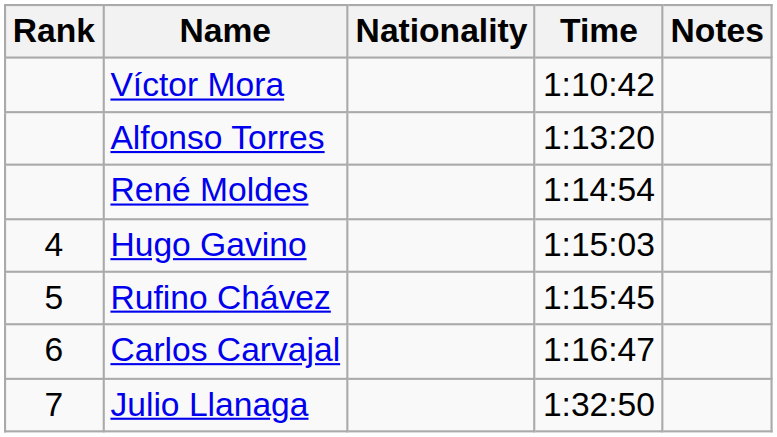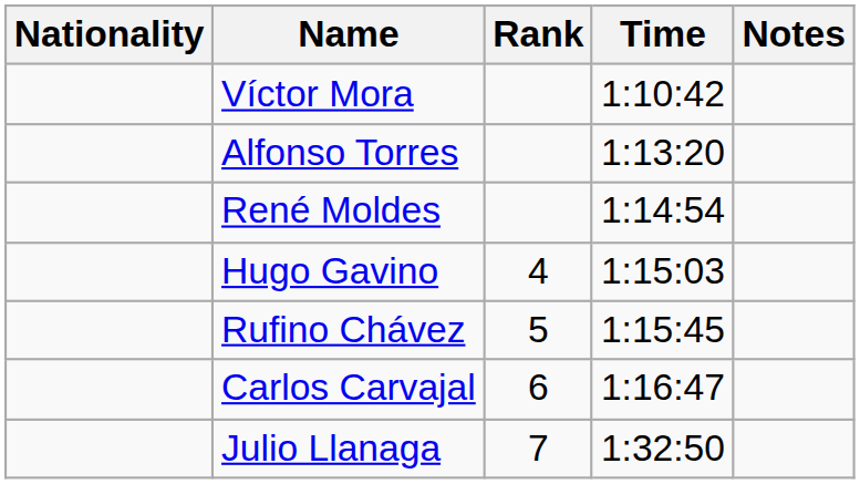 <table class="wikitable sortable" style="text-align:center">
 <tr>
+<th>Nationality</th>
+<th>Name</th>
 <th>Rank</th>
-<th>Name</th>
-<th>Nationality</th>
 <th>Time</th>
 <th>Notes</th>
 </tr>
 <tr>
+<td align=left></td>
+<td align=left><a href='#'>Víctor Mora</a></td>
 <td></td>
-<td align=left><a href='#'>Víctor Mora</a></td>
-<td align=left></td>
 <td>1:10:42</td>
 <td></td>
 </tr>
 <tr>
+<td align=left></td>
+<td align=left><a href='#'>Alfonso Torres</a></td>
 <td></td>
-<td align=left><a href='#'>Alfonso Torres</a></td>
-<td align=left></td>
 <td>1:13:20</td>
 <td></td>
 </tr>
 <tr>
+<td align=left></td>
+<td align=left><a href='#'>René Moldes</a></td>
 <td></td>
-<td align=left><a href='#'>René Moldes</a></td>
-<td align=left></td>
 <td>1:14:54</td>
 <td></td>
 </tr>
 <tr>
+<td align=left></td>
+<td align=left><a href='#'>Hugo Gavino</a></td>
 <td>4</td>
-<td align=left><a href='#'>Hugo Gavino</a></td>
-<td align=left></td>
 <td>1:15:03</td>
 <td></td>
 </tr>
 <tr>
+<td align=left></td>
+<td align=left><a href='#'>Rufino Chávez</a></td>
 <td>5</td>
-<td align=left><a href='#'>Rufino Chávez</a></td>
-<td align=left></td>
 <td>1:15:45</td>
 <td></td>
 </tr>
 <tr>
+<td align=left></td>
+<td align=left><a href='#'>Carlos Carvajal</a></td>
 <td>6</td>
-<td align=left><a href='#'>Carlos Carvajal</a></td>
-<td align=left></td>
 <td>1:16:47</td>
 <td></td>
 </tr>
 <tr>
+<td align=left></td>
+<td align=left><a href='#'>Julio Llanaga</a></td>
 <td>7</td>
-<td align=left><a href='#'>Julio Llanaga</a></td>
-<td align=left></td>
 <td>1:32:50</td>
 <td></td>
 </tr>
 </table>
